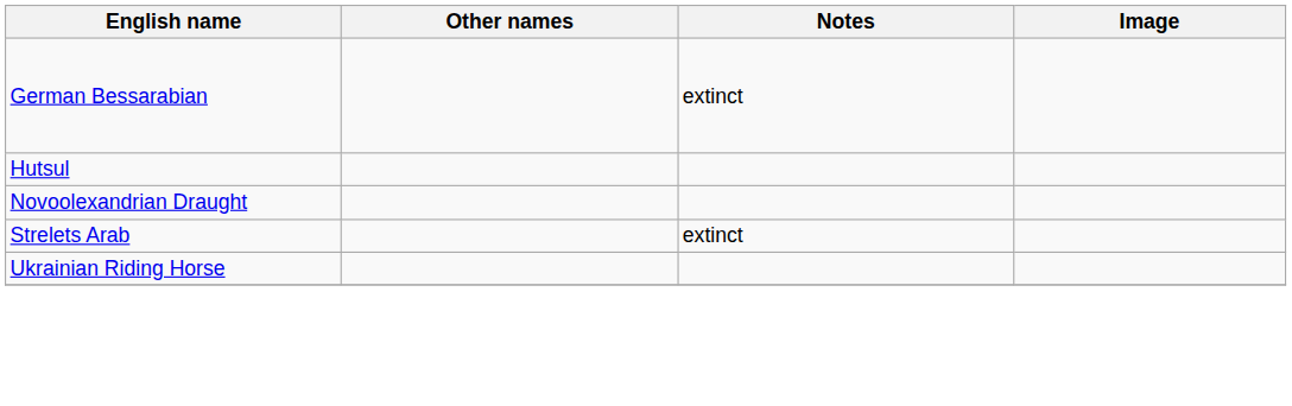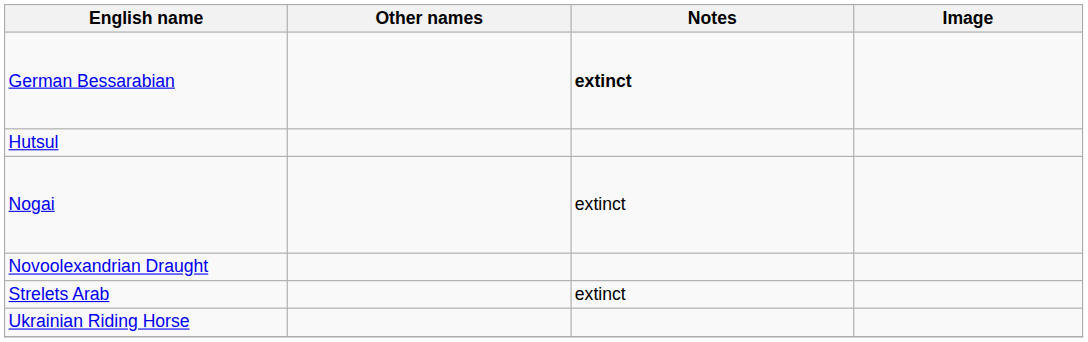 <table class="wikitable">
 <tr>
 <th>English name</th>
 <th>Other names</th>
 <th>Notes</th>
 <th>Image</th>
 </tr>
 <tr>
 <td style="width: 250px;"><a href='#'>German Bessarabian</a></td>
 <td style="width: 250px;"></td>
-<td style="width: 250px;">extinct</td>
+<td style="width: 250px;"><strong>extinct</strong></td>
 <td style="width: 200px; height: 80px;"></td>
 </tr>
 <tr>
 <td><a href='#'>Hutsul</a></td>
 <td></td>
 <td></td>
 <td></td>
+</tr>
+<tr>
+<td><a href='#'>Nogai</a></td>
+<td></td>
+<td>extinct</td>
+<td style="height: 80px;"></td>
 </tr>
 <tr>
 <td><a href='#'>Novoolexandrian Draught</a></td>
 <td></td>
 <td></td>
 <td></td>
 </tr>
 <tr>
 <td><a href='#'>Strelets Arab</a></td>
 <td></td>
 <td>extinct</td>
 <td></td>
 </tr>
 <tr>
 <td><a href='#'>Ukrainian Riding Horse</a></td>
 <td></td>
 <td></td>
 <td></td>
 </tr>
 <tr>
 </tr>
 </table>
